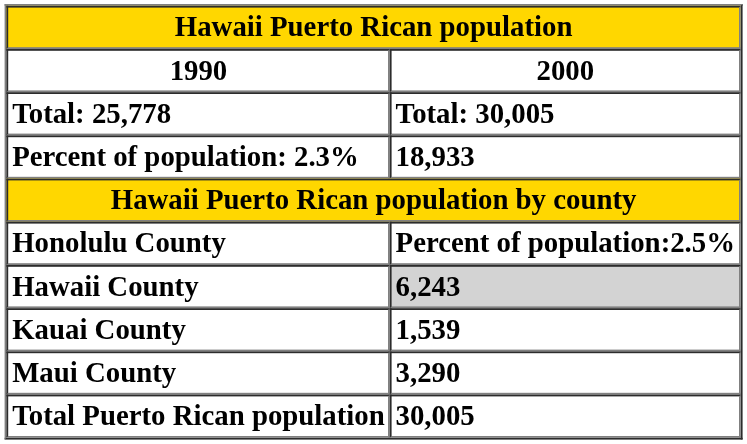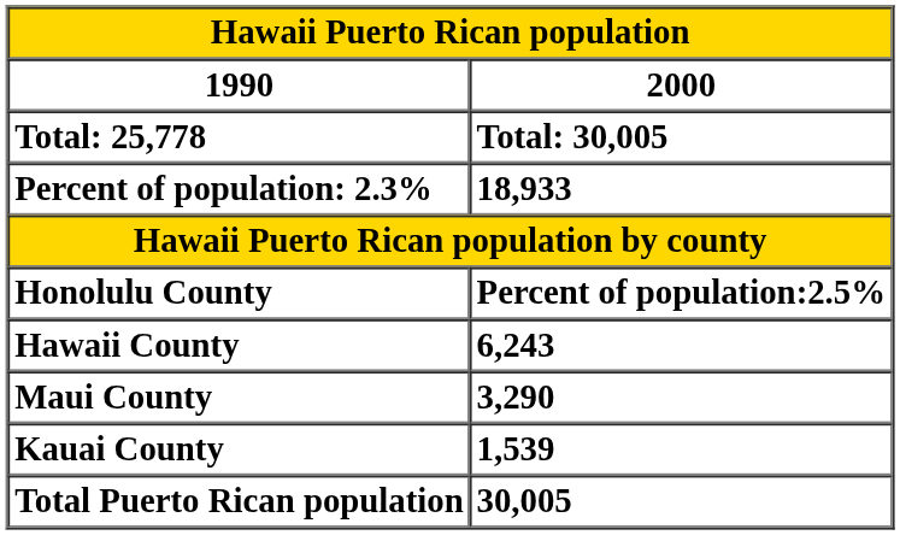 <table border="1" cellpadding="2" cellspacing="0" style="margin:1em auto;">
 <tr>
 <td style="text-align:center; background:gold;" colspan=2><strong>Hawaii Puerto Rican population</strong></td>
 </tr>
 <tr>
 <th>1990</th>
 <th>2000</th>
 </tr>
 <tr>
 <td><strong>Total: 25,778</strong></td>
 <td><strong>Total: 30,005</strong></td>
 </tr>
 <tr>
 <td><strong>Percent of population: 2.3%</strong></td>
 <td><strong>18,933</strong></td>
 </tr>
 <tr>
 <td style="text-align:center; background:gold;" colspan=2><strong>Hawaii Puerto Rican population by county</strong></td>
 </tr>
 <tr>
 <td><strong>Honolulu County</strong></td>
 <td><strong>Percent of population:2.5%</strong></td>
 </tr>
 <tr>
 <td><strong>Hawaii County</strong></td>
-<td style="background: lightgrey;"><strong> 6,243</strong></td>
+<td><strong> 6,243</strong></td>
+</tr>
+<tr>
+<td><strong>Maui County</strong></td>
+<td><strong> 3,290</strong></td>
 </tr>
 <tr>
 <td><strong>Kauai County</strong></td>
 <td><strong> 1,539</strong></td>
 </tr>
 <tr>
-<td><strong>Maui County</strong></td>
-<td><strong> 3,290</strong></td>
-</tr>
-<tr>
 <td><strong>Total Puerto Rican population</strong></td>
 <td><strong>30,005</strong></td>
 </tr>
 </table>
